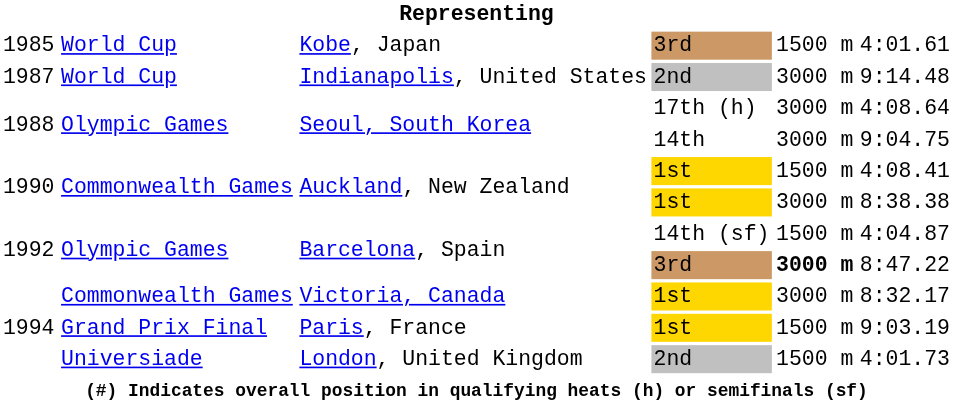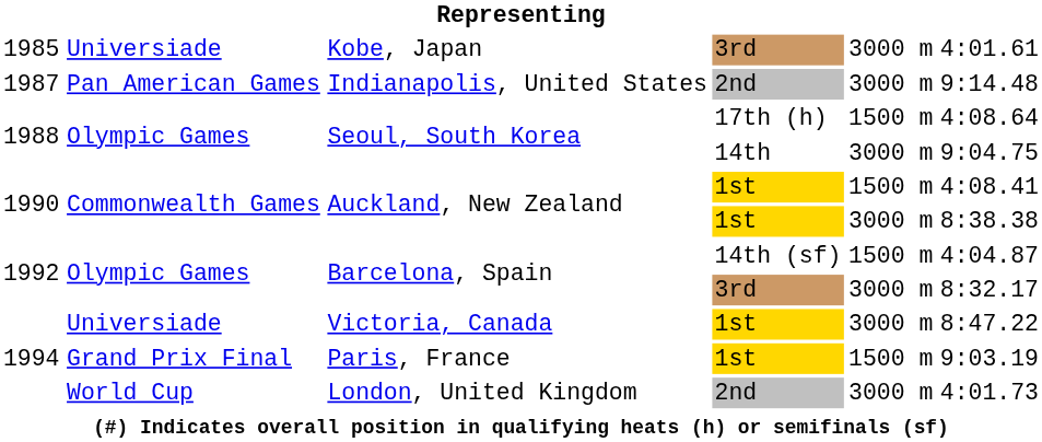 <table>
 <tr>
 <th colspan=6>Representing </th>
 </tr>
 <tr>
 <td>1985</td>
-<td><a href='#'>World Cup</a></td>
+<td><a href='#'>Universiade</a></td>
 <td><a href='#'>Kobe</a>, Japan</td>
 <td bgcolor=cc9966>3rd</td>
-<td>1500 m</td>
+<td>3000 m</td>
 <td>4:01.61</td>
 </tr>
 <tr>
 <td>1987</td>
-<td><a href='#'>World Cup</a></td>
+<td><a href='#'>Pan American Games</a></td>
 <td><a href='#'>Indianapolis</a>, United States</td>
 <td bgcolor=silver>2nd</td>
 <td>3000 m</td>
 <td>9:14.48</td>
 </tr>
 <tr>
 <td rowspan=2>1988</td>
 <td rowspan=2><a href='#'>Olympic Games</a></td>
 <td rowspan=2><a href='#'>Seoul, South Korea</a></td>
 <td>17th (h)</td>
-<td>3000 m</td>
+<td>1500 m</td>
 <td>4:08.64</td>
 </tr>
 <tr>
 <td>14th</td>
 <td>3000 m</td>
 <td>9:04.75</td>
 </tr>
 <tr>
 <td rowspan=2>1990</td>
 <td rowspan=2><a href='#'>Commonwealth Games</a></td>
 <td rowspan=2><a href='#'>Auckland</a>, New Zealand</td>
 <td bgcolor=gold>1st</td>
 <td>1500 m</td>
 <td>4:08.41</td>
 </tr>
 <tr>
 <td bgcolor=gold>1st</td>
 <td>3000 m</td>
 <td>8:38.38</td>
 </tr>
 <tr>
 <td rowspan=2>1992</td>
 <td rowspan=2><a href='#'>Olympic Games</a></td>
 <td rowspan=2><a href='#'>Barcelona</a>, Spain</td>
 <td>14th (sf)</td>
 <td>1500 m</td>
 <td>4:04.87</td>
 </tr>
 <tr>
 <td bgcolor=cc9966>3rd</td>
-<td><strong>3000 m</strong></td>
-<td>8:47.22</td>
+<td>3000 m</td>
+<td>8:32.17</td>
 </tr>
 <tr>
 <td rowspan=3>1994</td>
-<td><a href='#'>Commonwealth Games</a></td>
+<td><a href='#'>Universiade</a></td>
 <td><a href='#'>Victoria, Canada</a></td>
 <td bgcolor=gold>1st</td>
 <td>3000 m</td>
-<td>8:32.17</td>
+<td>8:47.22</td>
 </tr>
 <tr>
 <td><a href='#'>Grand Prix Final</a></td>
 <td><a href='#'>Paris</a>, France</td>
 <td bgcolor=gold>1st</td>
 <td>1500 m</td>
 <td>9:03.19</td>
 </tr>
 <tr>
-<td><a href='#'>Universiade</a></td>
+<td><a href='#'>World Cup</a></td>
 <td><a href='#'>London</a>, United Kingdom</td>
 <td bgcolor=silver>2nd</td>
-<td>1500 m</td>
+<td>3000 m</td>
 <td>4:01.73</td>
 </tr>
 <tr>
 <th colspan=6><small>(#) Indicates overall position in qualifying heats (h) or semifinals (sf)</small></th>
 </tr>
 </table>
